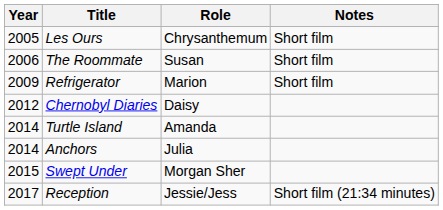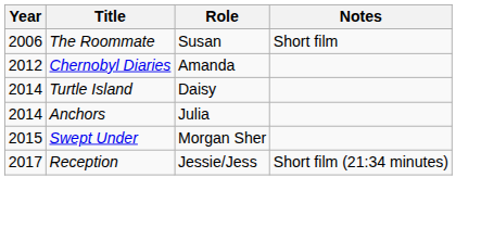 <table class="wikitable sortable">
 <tr>
 <th>Year</th>
 <th>Title</th>
 <th>Role</th>
 <th class="unsortable">Notes</th>
 </tr>
 <tr>
-<td>2005</td>
-<td><em>Les Ours</em></td>
-<td>Chrysanthemum</td>
-<td>Short film</td>
-</tr>
-<tr>
 <td>2006</td>
 <td><em>The Roommate</em></td>
 <td>Susan</td>
 <td>Short film</td>
 </tr>
 <tr>
-<td>2009</td>
-<td><em>Refrigerator</em></td>
-<td>Marion</td>
-<td>Short film</td>
-</tr>
-<tr>
 <td>2012</td>
 <td><em><a href='#'>Chernobyl Diaries</a></em></td>
-<td>Daisy</td>
+<td>Amanda</td>
 <td></td>
 </tr>
 <tr>
 <td>2014</td>
 <td><em>Turtle Island</em></td>
-<td>Amanda</td>
+<td>Daisy</td>
 <td></td>
 </tr>
 <tr>
 <td>2014</td>
 <td><em>Anchors</em></td>
 <td>Julia</td>
 <td></td>
 </tr>
 <tr>
 <td>2015</td>
 <td><em><a href='#'>Swept Under</a></em></td>
 <td>Morgan Sher</td>
 <td></td>
 </tr>
 <tr>
 <td>2017</td>
 <td><em>Reception</em></td>
 <td>Jessie/Jess</td>
 <td>Short film (21:34 minutes)</td>
 </tr>
 </table>
